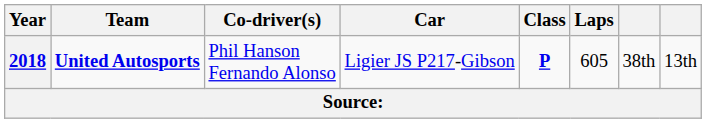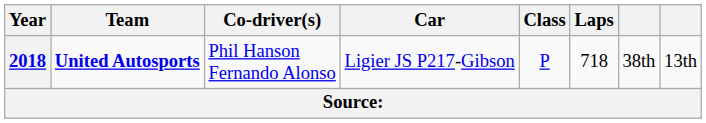 <table class="wikitable" style="text-align:center; font-size:90%">
 <tr>
 <th>Year</th>
 <th>Team</th>
 <th>Co-driver(s)</th>
 <th>Car</th>
 <th>Class</th>
 <th>Laps</th>
 <th></th>
 <th></th>
 </tr>
 <tr>
 <th><a href='#'>2018</a></th>
 <td nowrap align=left><strong> <a href='#'>United Autosports</a></strong></td>
 <td nowrap align=left> <a href='#'>Phil Hanson</a><br> <a href='#'>Fernando Alonso</a></td>
 <td nowrap align=left><a href='#'>Ligier JS P217</a>-<a href='#'>Gibson</a></td>
-<td><strong><a href='#'>P</a></strong></td>
-<td>605</td>
+<td><a href='#'>P</a></td>
+<td>718</td>
 <td>38th</td>
 <td>13th</td>
 </tr>
 <tr>
 <th colspan="100">Source:</th>
 </tr>
 </table>
